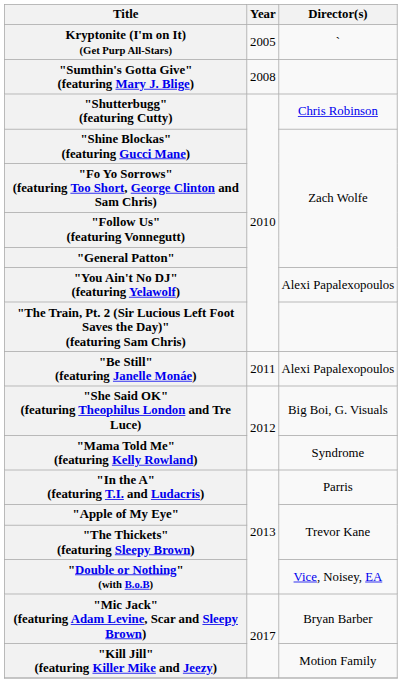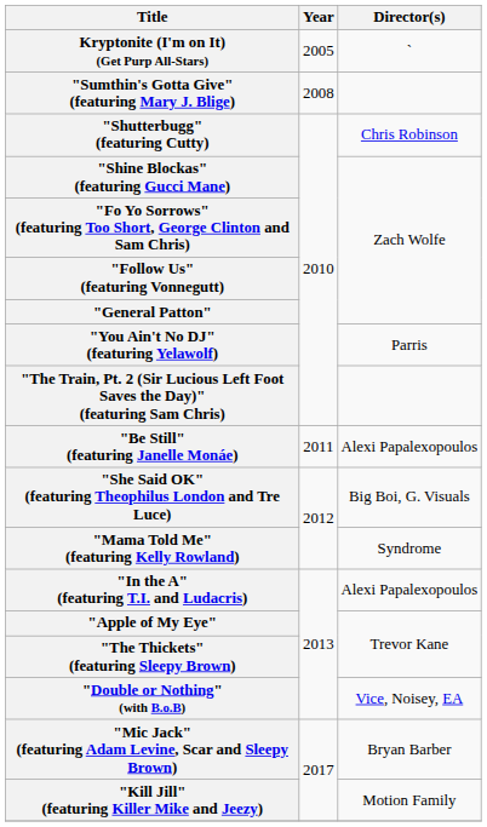 <table class="wikitable plainrowheaders" style="text-align:center;">
 <tr>
 <th scope="col" style="width:18.5em;">Title</th>
 <th scope="col">Year</th>
 <th scope="col">Director(s)</th>
 </tr>
 <tr>
 <th>Kryptonite (I'm on It)<br><small>(Get Purp All-Stars)</small></th>
 <td>2005</td>
 <td>`</td>
 </tr>
 <tr>
 <th scope="row">"Sumthin's Gotta Give"<br><span>(featuring <a href='#'>Mary J. Blige</a>)</span></th>
 <td>2008</td>
 <td></td>
 </tr>
 <tr>
 <th scope="row">"Shutterbugg"<br><span>(featuring Cutty)</span></th>
 <td rowspan="7">2010</td>
 <td><a href='#'>Chris Robinson</a></td>
 </tr>
 <tr>
 <th scope="row">"Shine Blockas"<br><span>(featuring <a href='#'>Gucci Mane</a>)</span></th>
 <td rowspan="4">Zach Wolfe</td>
 </tr>
 <tr>
 <th scope="row">"Fo Yo Sorrows"<br><span>(featuring <a href='#'>Too Short</a>, <a href='#'>George Clinton</a> and Sam Chris)</span></th>
 </tr>
 <tr>
 <th scope="row">"Follow Us"<br><span>(featuring Vonnegutt)</span></th>
 </tr>
 <tr>
 <th scope="row">"General Patton"</th>
 </tr>
 <tr>
 <th scope="row">"You Ain't No DJ"<br><span>(featuring <a href='#'>Yelawolf</a>)</span></th>
-<td>Alexi Papalexopoulos</td>
+<td>Parris</td>
 </tr>
 <tr>
 <th scope="row">"The Train, Pt. 2 (Sir Lucious Left Foot Saves the Day)"<br><span>(featuring Sam Chris)</span></th>
 <td></td>
 </tr>
 <tr>
 <th scope="row">"Be Still"<br><span>(featuring <a href='#'>Janelle Monáe</a>)</span></th>
 <td>2011</td>
 <td>Alexi Papalexopoulos</td>
 </tr>
 <tr>
 <th scope="row">"She Said OK"<br><span>(featuring <a href='#'>Theophilus London</a> and Tre Luce)</span></th>
 <td rowspan="2">2012</td>
 <td>Big Boi, G. Visuals</td>
 </tr>
 <tr>
 <th scope="row">"Mama Told Me"<br><span>(featuring <a href='#'>Kelly Rowland</a>)</span></th>
 <td>Syndrome</td>
 </tr>
 <tr>
 <th scope="row">"In the A"<br><span>(featuring <a href='#'>T.I.</a> and <a href='#'>Ludacris</a>)</span></th>
 <td rowspan="4">2013</td>
-<td>Parris</td>
+<td>Alexi Papalexopoulos</td>
 </tr>
 <tr>
 <th scope="row">"Apple of My Eye"</th>
 <td rowspan="2">Trevor Kane</td>
 </tr>
 <tr>
 <th scope="row">"The Thickets"<br><span>(featuring <a href='#'>Sleepy Brown</a>)</span></th>
 </tr>
 <tr>
 <th scope="row">"<a href='#'>Double or Nothing</a>"<br><small>(with <a href='#'>B.o.B</a>)</small></th>
 <td><a href='#'>Vice</a>, Noisey, <a href='#'>EA</a></td>
 </tr>
 <tr>
 <th scope="row">"Mic Jack"<br><span>(featuring <a href='#'>Adam Levine</a>, Scar and <a href='#'>Sleepy Brown</a>)</span></th>
 <td rowspan="2">2017</td>
 <td>Bryan Barber</td>
 </tr>
 <tr>
 <th scope="row">"Kill Jill"<br><span>(featuring <a href='#'>Killer Mike</a> and <a href='#'>Jeezy</a>)</span></th>
 <td>Motion Family</td>
 </tr>
 <tr>
 </tr>
 </table>
